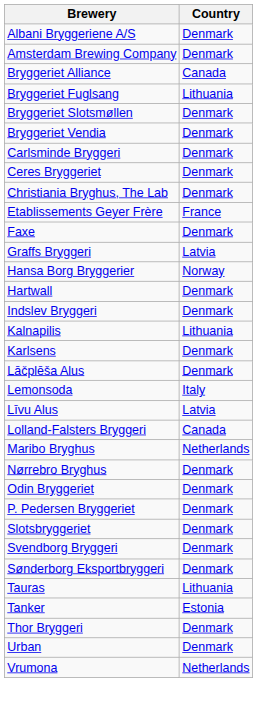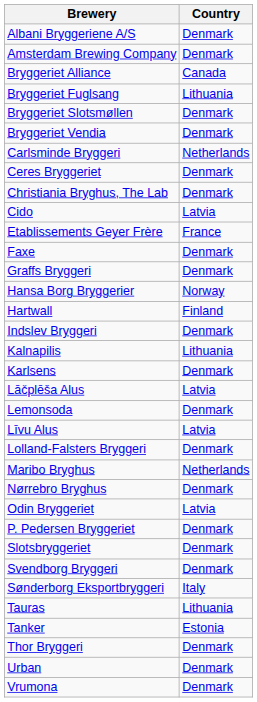 <table class="wikitable">
 <tr>
 <th>Brewery</th>
 <th>Country</th>
 </tr>
 <tr>
 <td><a href='#'>Albani Bryggeriene A/S</a></td>
 <td><a href='#'>Denmark</a></td>
 </tr>
 <tr>
 <td><a href='#'>Amsterdam Brewing Company</a></td>
 <td><a href='#'>Denmark</a></td>
 </tr>
 <tr>
 <td><a href='#'>Bryggeriet Alliance</a></td>
 <td><a href='#'>Canada</a></td>
 </tr>
 <tr>
 <td><a href='#'>Bryggeriet Fuglsang</a></td>
 <td><a href='#'>Lithuania</a></td>
 </tr>
 <tr>
 <td><a href='#'>Bryggeriet Slotsmøllen</a></td>
 <td><a href='#'>Denmark</a></td>
 </tr>
 <tr>
 <td><a href='#'>Bryggeriet Vendia</a></td>
 <td><a href='#'>Denmark</a></td>
 </tr>
 <tr>
 <td><a href='#'>Carlsminde Bryggeri</a></td>
-<td><a href='#'>Denmark</a></td>
+<td><a href='#'>Netherlands</a></td>
 </tr>
 <tr>
 <td><a href='#'>Ceres Bryggeriet</a></td>
 <td><a href='#'>Denmark</a></td>
 </tr>
 <tr>
 <td><a href='#'>Christiania Bryghus, The Lab</a></td>
 <td><a href='#'>Denmark</a></td>
+</tr>
+<tr>
+<td><a href='#'>Cido</a></td>
+<td><a href='#'>Latvia</a></td>
 </tr>
 <tr>
 <td><a href='#'>Etablissements Geyer Frère</a></td>
 <td><a href='#'>France</a></td>
 </tr>
 <tr>
 <td><a href='#'>Faxe</a></td>
 <td><a href='#'>Denmark</a></td>
 </tr>
 <tr>
 <td><a href='#'>Graffs Bryggeri</a></td>
-<td><a href='#'>Latvia</a></td>
+<td><a href='#'>Denmark</a></td>
 </tr>
 <tr>
 <td><a href='#'>Hansa Borg Bryggerier</a></td>
 <td><a href='#'>Norway</a></td>
 </tr>
 <tr>
 <td><a href='#'>Hartwall</a></td>
-<td><a href='#'>Denmark</a></td>
+<td><a href='#'>Finland</a></td>
 </tr>
 <tr>
 <td><a href='#'>Indslev Bryggeri</a></td>
 <td><a href='#'>Denmark</a></td>
 </tr>
 <tr>
 <td><a href='#'>Kalnapilis</a></td>
 <td><a href='#'>Lithuania</a></td>
 </tr>
 <tr>
 <td><a href='#'>Karlsens</a></td>
 <td><a href='#'>Denmark</a></td>
 </tr>
 <tr>
 <td><a href='#'>Lāčplēša Alus</a></td>
-<td><a href='#'>Denmark</a></td>
+<td><a href='#'>Latvia</a></td>
 </tr>
 <tr>
 <td><a href='#'>Lemonsoda</a></td>
-<td><a href='#'>Italy</a></td>
+<td><a href='#'>Denmark</a></td>
 </tr>
 <tr>
 <td><a href='#'>Līvu Alus</a></td>
 <td><a href='#'>Latvia</a></td>
 </tr>
 <tr>
 <td><a href='#'>Lolland-Falsters Bryggeri</a></td>
-<td><a href='#'>Canada</a></td>
+<td><a href='#'>Denmark</a></td>
 </tr>
 <tr>
 <td><a href='#'>Maribo Bryghus</a></td>
 <td><a href='#'>Netherlands</a></td>
 </tr>
 <tr>
 <td><a href='#'>Nørrebro Bryghus</a></td>
 <td><a href='#'>Denmark</a></td>
 </tr>
 <tr>
 <td><a href='#'>Odin Bryggeriet</a></td>
-<td><a href='#'>Denmark</a></td>
+<td><a href='#'>Latvia</a></td>
 </tr>
 <tr>
 <td><a href='#'>P. Pedersen Bryggeriet</a></td>
 <td><a href='#'>Denmark</a></td>
 </tr>
 <tr>
 <td><a href='#'>Slotsbryggeriet</a></td>
 <td><a href='#'>Denmark</a></td>
 </tr>
 <tr>
 <td><a href='#'>Svendborg Bryggeri</a></td>
 <td><a href='#'>Denmark</a></td>
 </tr>
 <tr>
 <td><a href='#'>Sønderborg Eksportbryggeri</a></td>
-<td><a href='#'>Denmark</a></td>
+<td><a href='#'>Italy</a></td>
 </tr>
 <tr>
 <td><a href='#'>Tauras</a></td>
 <td><a href='#'>Lithuania</a></td>
 </tr>
 <tr>
 <td><a href='#'>Tanker</a></td>
 <td><a href='#'>Estonia</a></td>
 </tr>
 <tr>
 <td><a href='#'>Thor Bryggeri</a></td>
 <td><a href='#'>Denmark</a></td>
 </tr>
 <tr>
 <td><a href='#'>Urban</a></td>
 <td><a href='#'>Denmark</a></td>
 </tr>
 <tr>
 <td><a href='#'>Vrumona</a></td>
-<td><a href='#'>Netherlands</a></td>
+<td><a href='#'>Denmark</a></td>
 </tr>
 </table>
